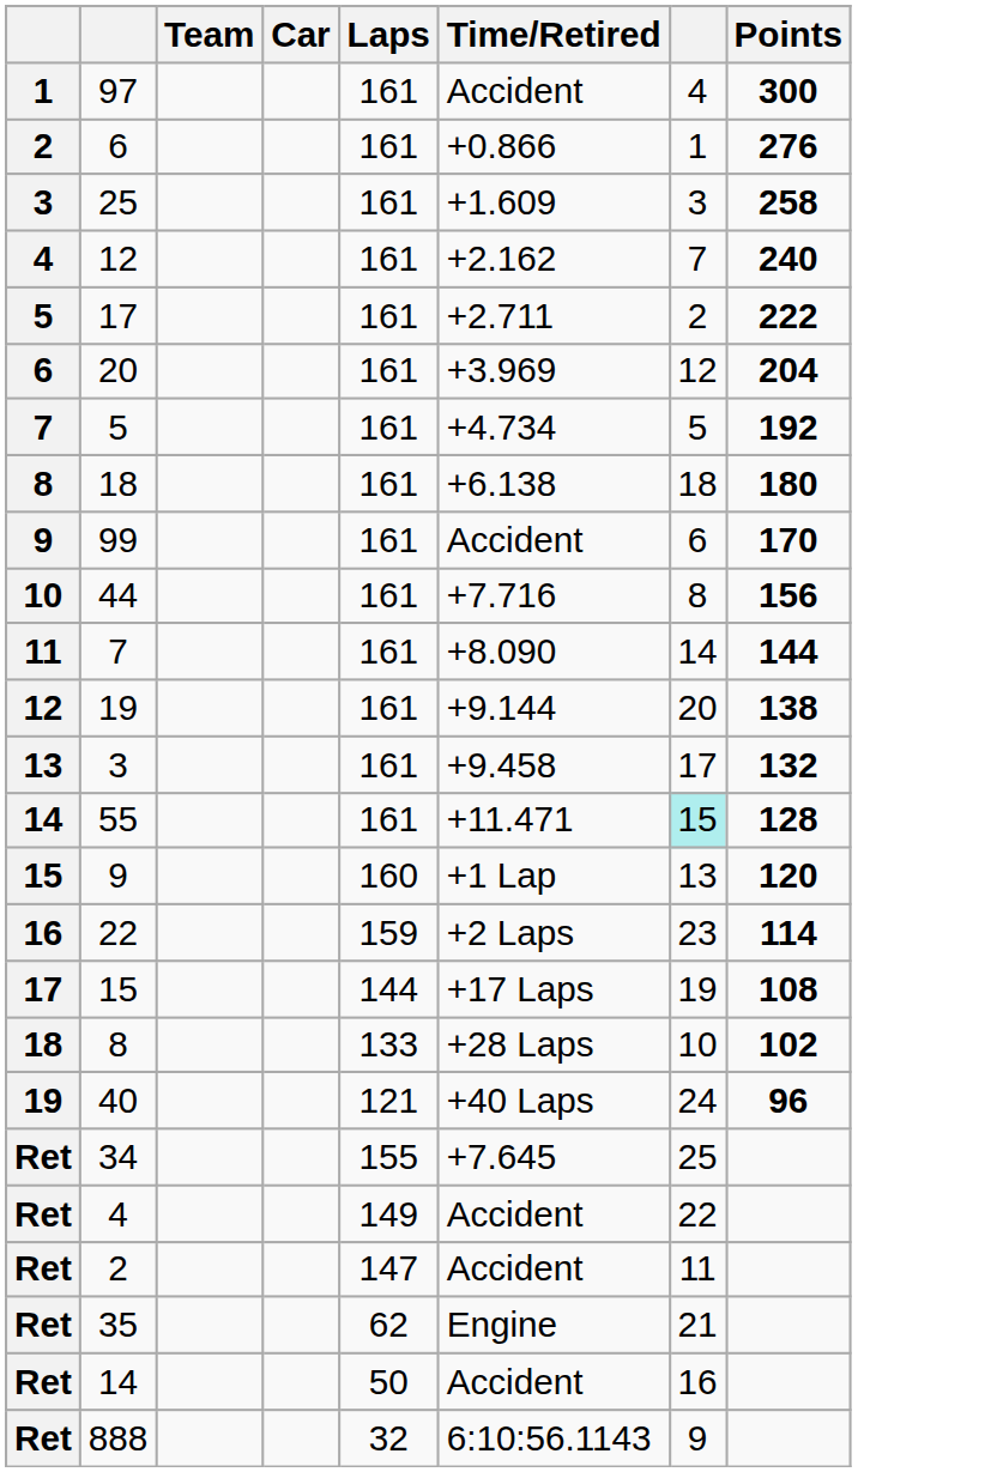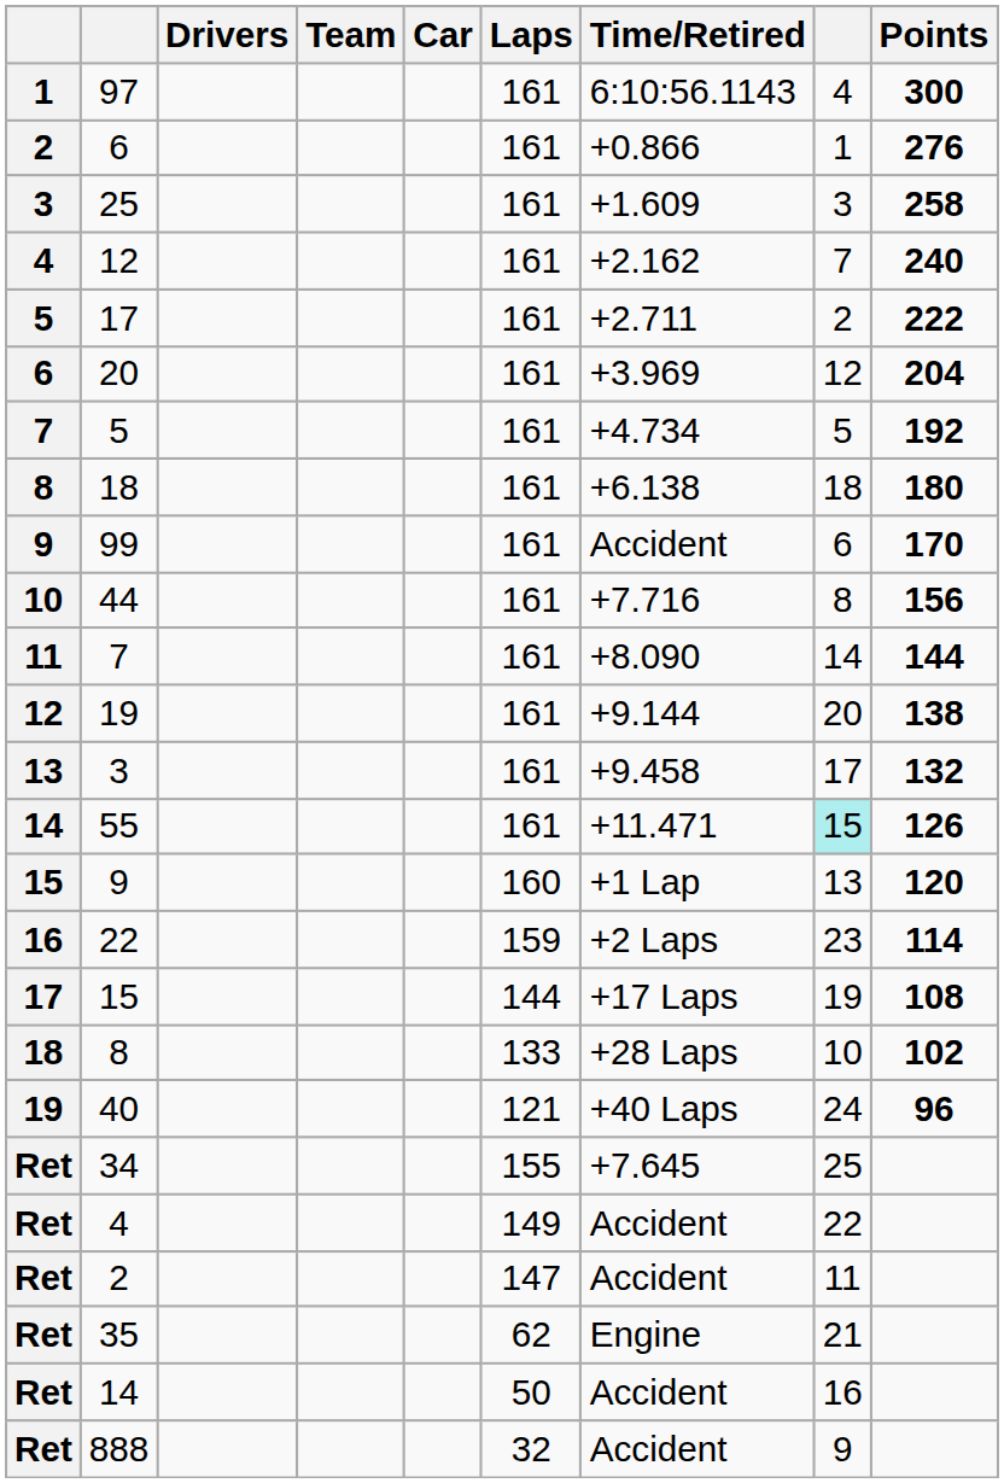 <table class="wikitable" style="font-size: 90%">
 <tr>
 <th></th>
 <th></th>
+<th>Drivers</th>
 <th>Team</th>
 <th>Car</th>
 <th>Laps</th>
 <th>Time/Retired</th>
 <th></th>
 <th>Points</th>
 </tr>
 <tr>
 <th>1</th>
 <td align="center">97</td>
+<td><br></td>
 <td></td>
 <td></td>
 <td align="center">161</td>
-<td>Accident</td>
+<td>6:10:56.1143</td>
 <td align="center">4</td>
 <td align="center"><strong>300</strong></td>
 </tr>
 <tr>
 <th>2</th>
 <td align="center">6</td>
+<td><br></td>
 <td></td>
 <td></td>
 <td align="center">161</td>
 <td>+0.866</td>
 <td align="center">1</td>
 <td align="center"><strong>276</strong></td>
 </tr>
 <tr>
 <th>3</th>
 <td align="center">25</td>
+<td><br></td>
 <td></td>
 <td></td>
 <td align="center">161</td>
 <td>+1.609</td>
 <td align="center">3</td>
 <td align="center"><strong>258</strong></td>
 </tr>
 <tr>
 <th>4</th>
 <td align="center">12</td>
+<td><br></td>
 <td></td>
 <td></td>
 <td align="center">161</td>
 <td>+2.162</td>
 <td align="center">7</td>
 <td align="center"><strong>240</strong></td>
 </tr>
 <tr>
 <th>5</th>
 <td align="center">17</td>
+<td><br></td>
 <td></td>
 <td></td>
 <td align="center">161</td>
 <td>+2.711</td>
 <td align="center">2</td>
 <td align="center"><strong>222</strong></td>
 </tr>
 <tr>
 <th>6</th>
 <td align="center">20</td>
+<td><br></td>
 <td></td>
 <td></td>
 <td align="center">161</td>
 <td>+3.969</td>
 <td align="center">12</td>
 <td align="center"><strong>204</strong></td>
 </tr>
 <tr>
 <th>7</th>
 <td align="center">5</td>
+<td><br></td>
 <td></td>
 <td></td>
 <td align="center">161</td>
 <td>+4.734</td>
 <td align="center">5</td>
 <td align="center"><strong>192</strong></td>
 </tr>
 <tr>
 <th>8</th>
 <td align="center">18</td>
+<td><br></td>
 <td></td>
 <td></td>
 <td align="center">161</td>
 <td>+6.138</td>
 <td align="center">18</td>
 <td align="center"><strong>180</strong></td>
 </tr>
 <tr>
 <th>9</th>
 <td align="center">99</td>
+<td><br></td>
 <td></td>
 <td></td>
 <td align="center">161</td>
 <td>Accident</td>
 <td align="center">6</td>
 <td align="center"><strong>170</strong></td>
 </tr>
 <tr>
 <th>10</th>
 <td align="center">44</td>
+<td><br></td>
 <td></td>
 <td></td>
 <td align="center">161</td>
 <td>+7.716</td>
 <td align="center">8</td>
 <td align="center"><strong>156</strong></td>
 </tr>
 <tr>
 <th>11</th>
 <td align="center">7</td>
+<td><br></td>
 <td></td>
 <td></td>
 <td align="center">161</td>
 <td>+8.090</td>
 <td align="center">14</td>
 <td align="center"><strong>144</strong></td>
 </tr>
 <tr>
 <th>12</th>
 <td align="center">19</td>
+<td><br></td>
 <td></td>
 <td></td>
 <td align="center">161</td>
 <td>+9.144</td>
 <td align="center">20</td>
 <td align="center"><strong>138</strong></td>
 </tr>
 <tr>
 <th>13</th>
 <td align="center">3</td>
+<td><br></td>
 <td></td>
 <td></td>
 <td align="center">161</td>
 <td>+9.458</td>
 <td align="center">17</td>
 <td align="center"><strong>132</strong></td>
 </tr>
 <tr>
 <th>14</th>
 <td align="center">55</td>
+<td><br></td>
 <td></td>
 <td></td>
 <td align="center">161</td>
 <td>+11.471</td>
 <td align="center" style="background: paleturquoise;">15</td>
-<td align="center"><strong>128</strong></td>
+<td align="center"><strong>126</strong></td>
 </tr>
 <tr>
 <th>15</th>
 <td align="center">9</td>
+<td><br></td>
 <td></td>
 <td></td>
 <td align="center">160</td>
 <td>+1 Lap</td>
 <td align="center">13</td>
 <td align="center"><strong>120</strong></td>
 </tr>
 <tr>
 <th>16</th>
 <td align="center">22</td>
+<td><br></td>
 <td></td>
 <td></td>
 <td align="center">159</td>
 <td>+2 Laps</td>
 <td align="center">23</td>
 <td align="center"><strong>114</strong></td>
 </tr>
 <tr>
 <th>17</th>
 <td align="center">15</td>
+<td><br></td>
 <td></td>
 <td></td>
 <td align="center">144</td>
 <td>+17 Laps</td>
 <td align="center">19</td>
 <td align="center"><strong>108</strong></td>
 </tr>
 <tr>
 <th>18</th>
 <td align="center">8</td>
+<td><br></td>
 <td></td>
 <td></td>
 <td align="center">133</td>
 <td>+28 Laps</td>
 <td align="center">10</td>
 <td align="center"><strong>102</strong></td>
 </tr>
 <tr>
 <th>19</th>
 <td align="center">40</td>
+<td><br></td>
 <td></td>
 <td></td>
 <td align="center">121</td>
 <td>+40 Laps</td>
 <td align="center">24</td>
 <td align="center"><strong>96</strong></td>
 </tr>
 <tr>
 <th>Ret</th>
 <td align="center">34</td>
+<td><br></td>
 <td></td>
 <td></td>
 <td align="center">155</td>
 <td>+7.645</td>
 <td align="center">25</td>
 <td></td>
 </tr>
 <tr>
 <th>Ret</th>
 <td align="center">4</td>
+<td><br></td>
 <td></td>
 <td></td>
 <td align="center">149</td>
 <td>Accident</td>
 <td align="center">22</td>
 <td></td>
 </tr>
 <tr>
 <th>Ret</th>
 <td align="center">2</td>
+<td><br></td>
 <td></td>
 <td></td>
 <td align="center">147</td>
 <td>Accident</td>
 <td align="center">11</td>
 <td></td>
 </tr>
 <tr>
 <th>Ret</th>
 <td align="center">35</td>
+<td><br></td>
 <td></td>
 <td></td>
 <td align="center">62</td>
 <td>Engine</td>
 <td align="center">21</td>
 <td></td>
 </tr>
 <tr>
 <th>Ret</th>
 <td align="center">14</td>
+<td><br></td>
 <td></td>
 <td></td>
 <td align="center">50</td>
 <td>Accident</td>
 <td align="center">16</td>
 <td></td>
 </tr>
 <tr>
 <th>Ret</th>
 <td align="center">888</td>
+<td><br></td>
 <td></td>
 <td></td>
 <td align="center">32</td>
-<td>6:10:56.1143</td>
+<td>Accident</td>
 <td align="center">9</td>
 <td></td>
 </tr>
 </table>
